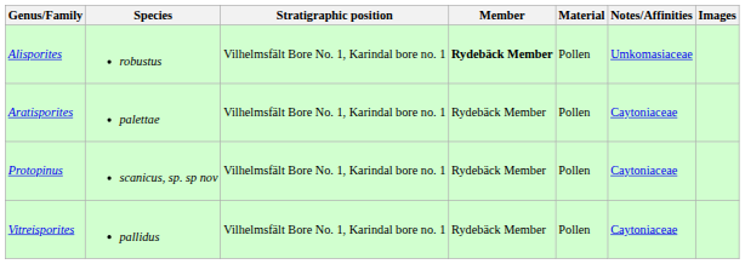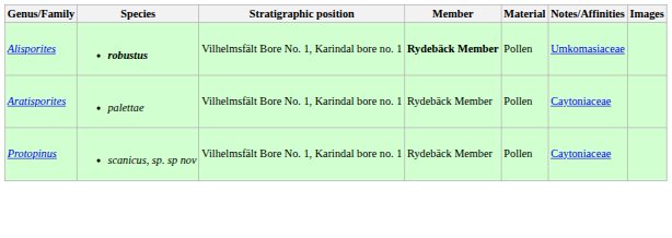 <table class="wikitable">
 <tr>
 <th>Genus/Family</th>
 <th>Species</th>
 <th>Stratigraphic position</th>
 <th>Member</th>
 <th>Material</th>
 <th>Notes/Affinities</th>
 <th>Images</th>
 </tr>
 <tr>
 <td style="background:#D1FFCF;"><em><a href='#'>Alisporites</a></em></td>
-<td style="background:#D1FFCF;"><br><ul><li><em>robustus</em></li></ul></td>
+<td style="background:#D1FFCF;"><strong><br><ul><li><em>robustus</em></li></ul></strong></td>
 <td style="background:#D1FFCF;">Vilhelmsfält Bore No. 1, Karindal bore no. 1</td>
 <td style="background:#D1FFCF;"><strong>Rydebäck Member</strong></td>
 <td style="background:#D1FFCF;">Pollen</td>
 <td style="background:#D1FFCF;"><a href='#'>Umkomasiaceae</a></td>
 <td style="background:#D1FFCF;"></td>
 </tr>
 <tr>
 <td style="background:#D1FFCF;"><em><a href='#'>Aratisporites</a></em></td>
 <td style="background:#D1FFCF;"><br><ul><li><em>palettae</em></li></ul></td>
 <td style="background:#D1FFCF;">Vilhelmsfält Bore No. 1, Karindal bore no. 1</td>
 <td style="background:#D1FFCF;">Rydebäck Member</td>
 <td style="background:#D1FFCF;">Pollen</td>
 <td style="background:#D1FFCF;"><a href='#'>Caytoniaceae</a></td>
 <td style="background:#D1FFCF;"></td>
 </tr>
 <tr>
 <td style="background:#D1FFCF;"><em><a href='#'>Protopinus</a></em></td>
 <td style="background:#D1FFCF;"><br><ul><li><em>scanicus</em>, <em>sp. sp nov</em></li></ul></td>
 <td style="background:#D1FFCF;">Vilhelmsfält Bore No. 1, Karindal bore no. 1</td>
 <td style="background:#D1FFCF;">Rydebäck Member</td>
 <td style="background:#D1FFCF;">Pollen</td>
 <td style="background:#D1FFCF;"><a href='#'>Caytoniaceae</a></td>
 <td style="background:#D1FFCF;"></td>
 </tr>
-<tr>
-<td style="background:#D1FFCF;"><em><a href='#'>Vitreisporites</a></em></td>
-<td style="background:#D1FFCF;"><br><ul><li><em>pallidus</em></li></ul></td>
-<td style="background:#D1FFCF;">Vilhelmsfält Bore No. 1, Karindal bore no. 1</td>
-<td style="background:#D1FFCF;">Rydebäck Member</td>
-<td style="background:#D1FFCF;">Pollen</td>
-<td style="background:#D1FFCF;"><a href='#'>Caytoniaceae</a></td>
-<td style="background:#D1FFCF;"></td>
-</tr>
 </table>
